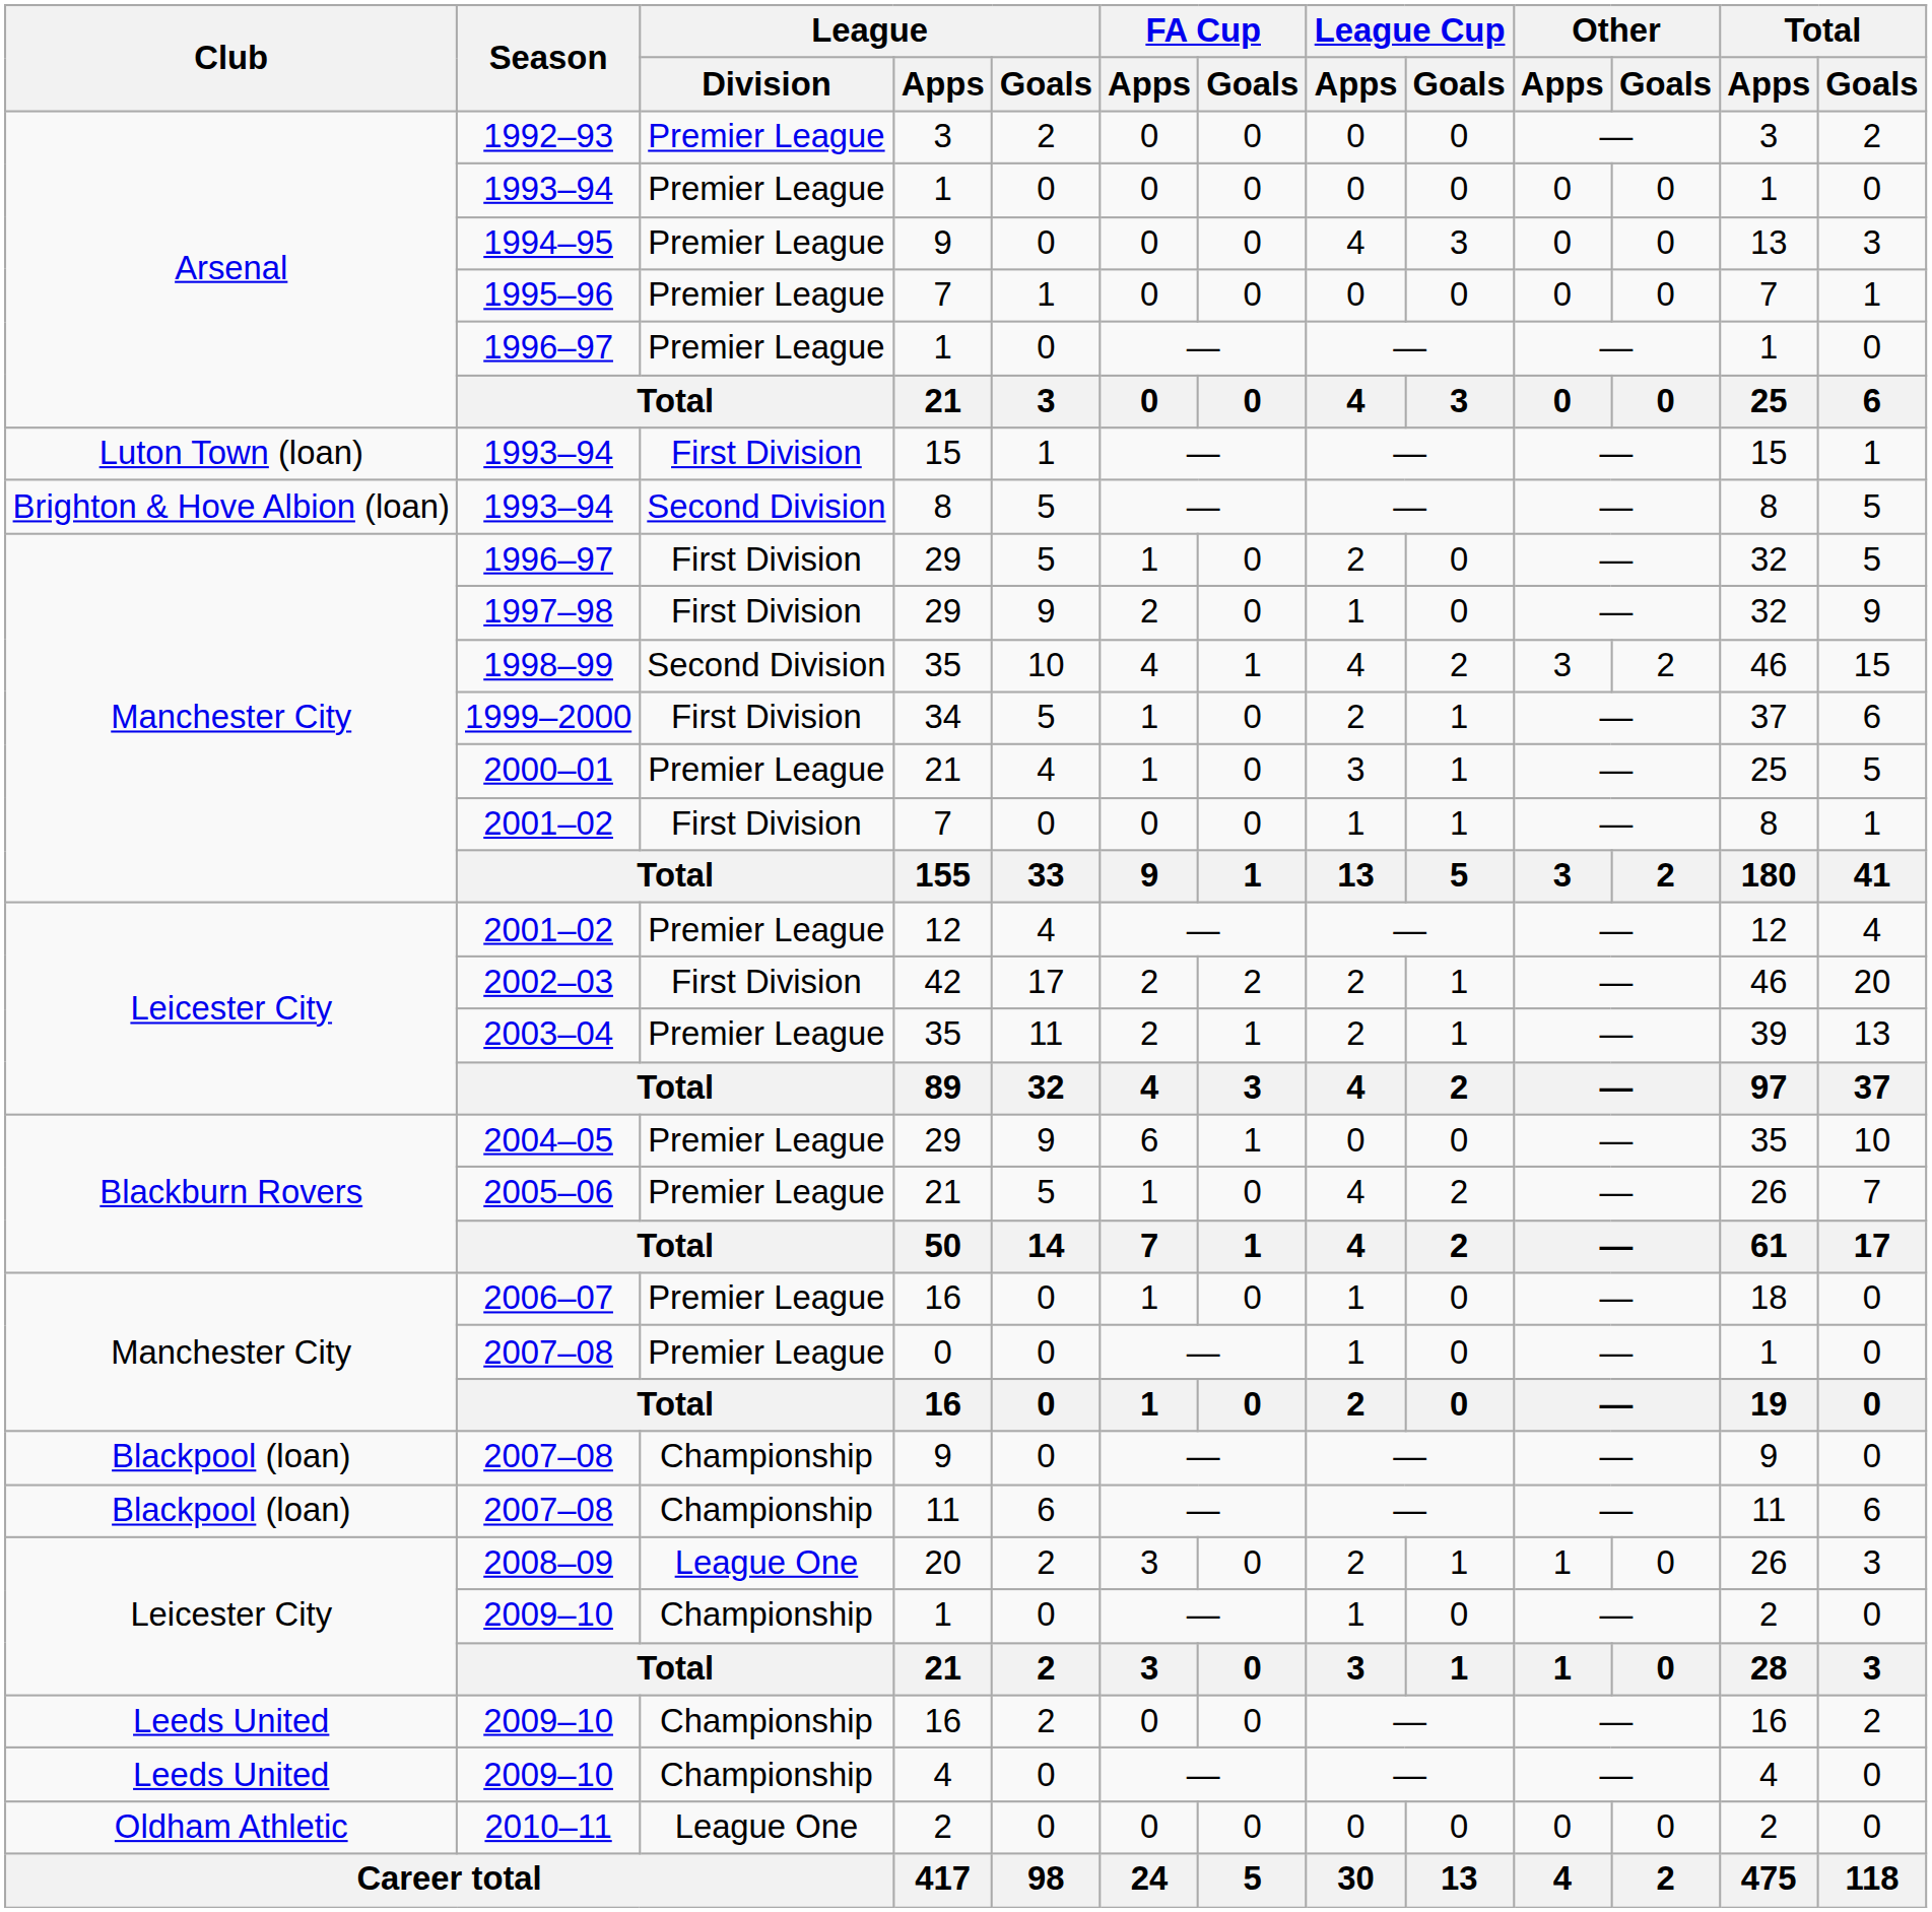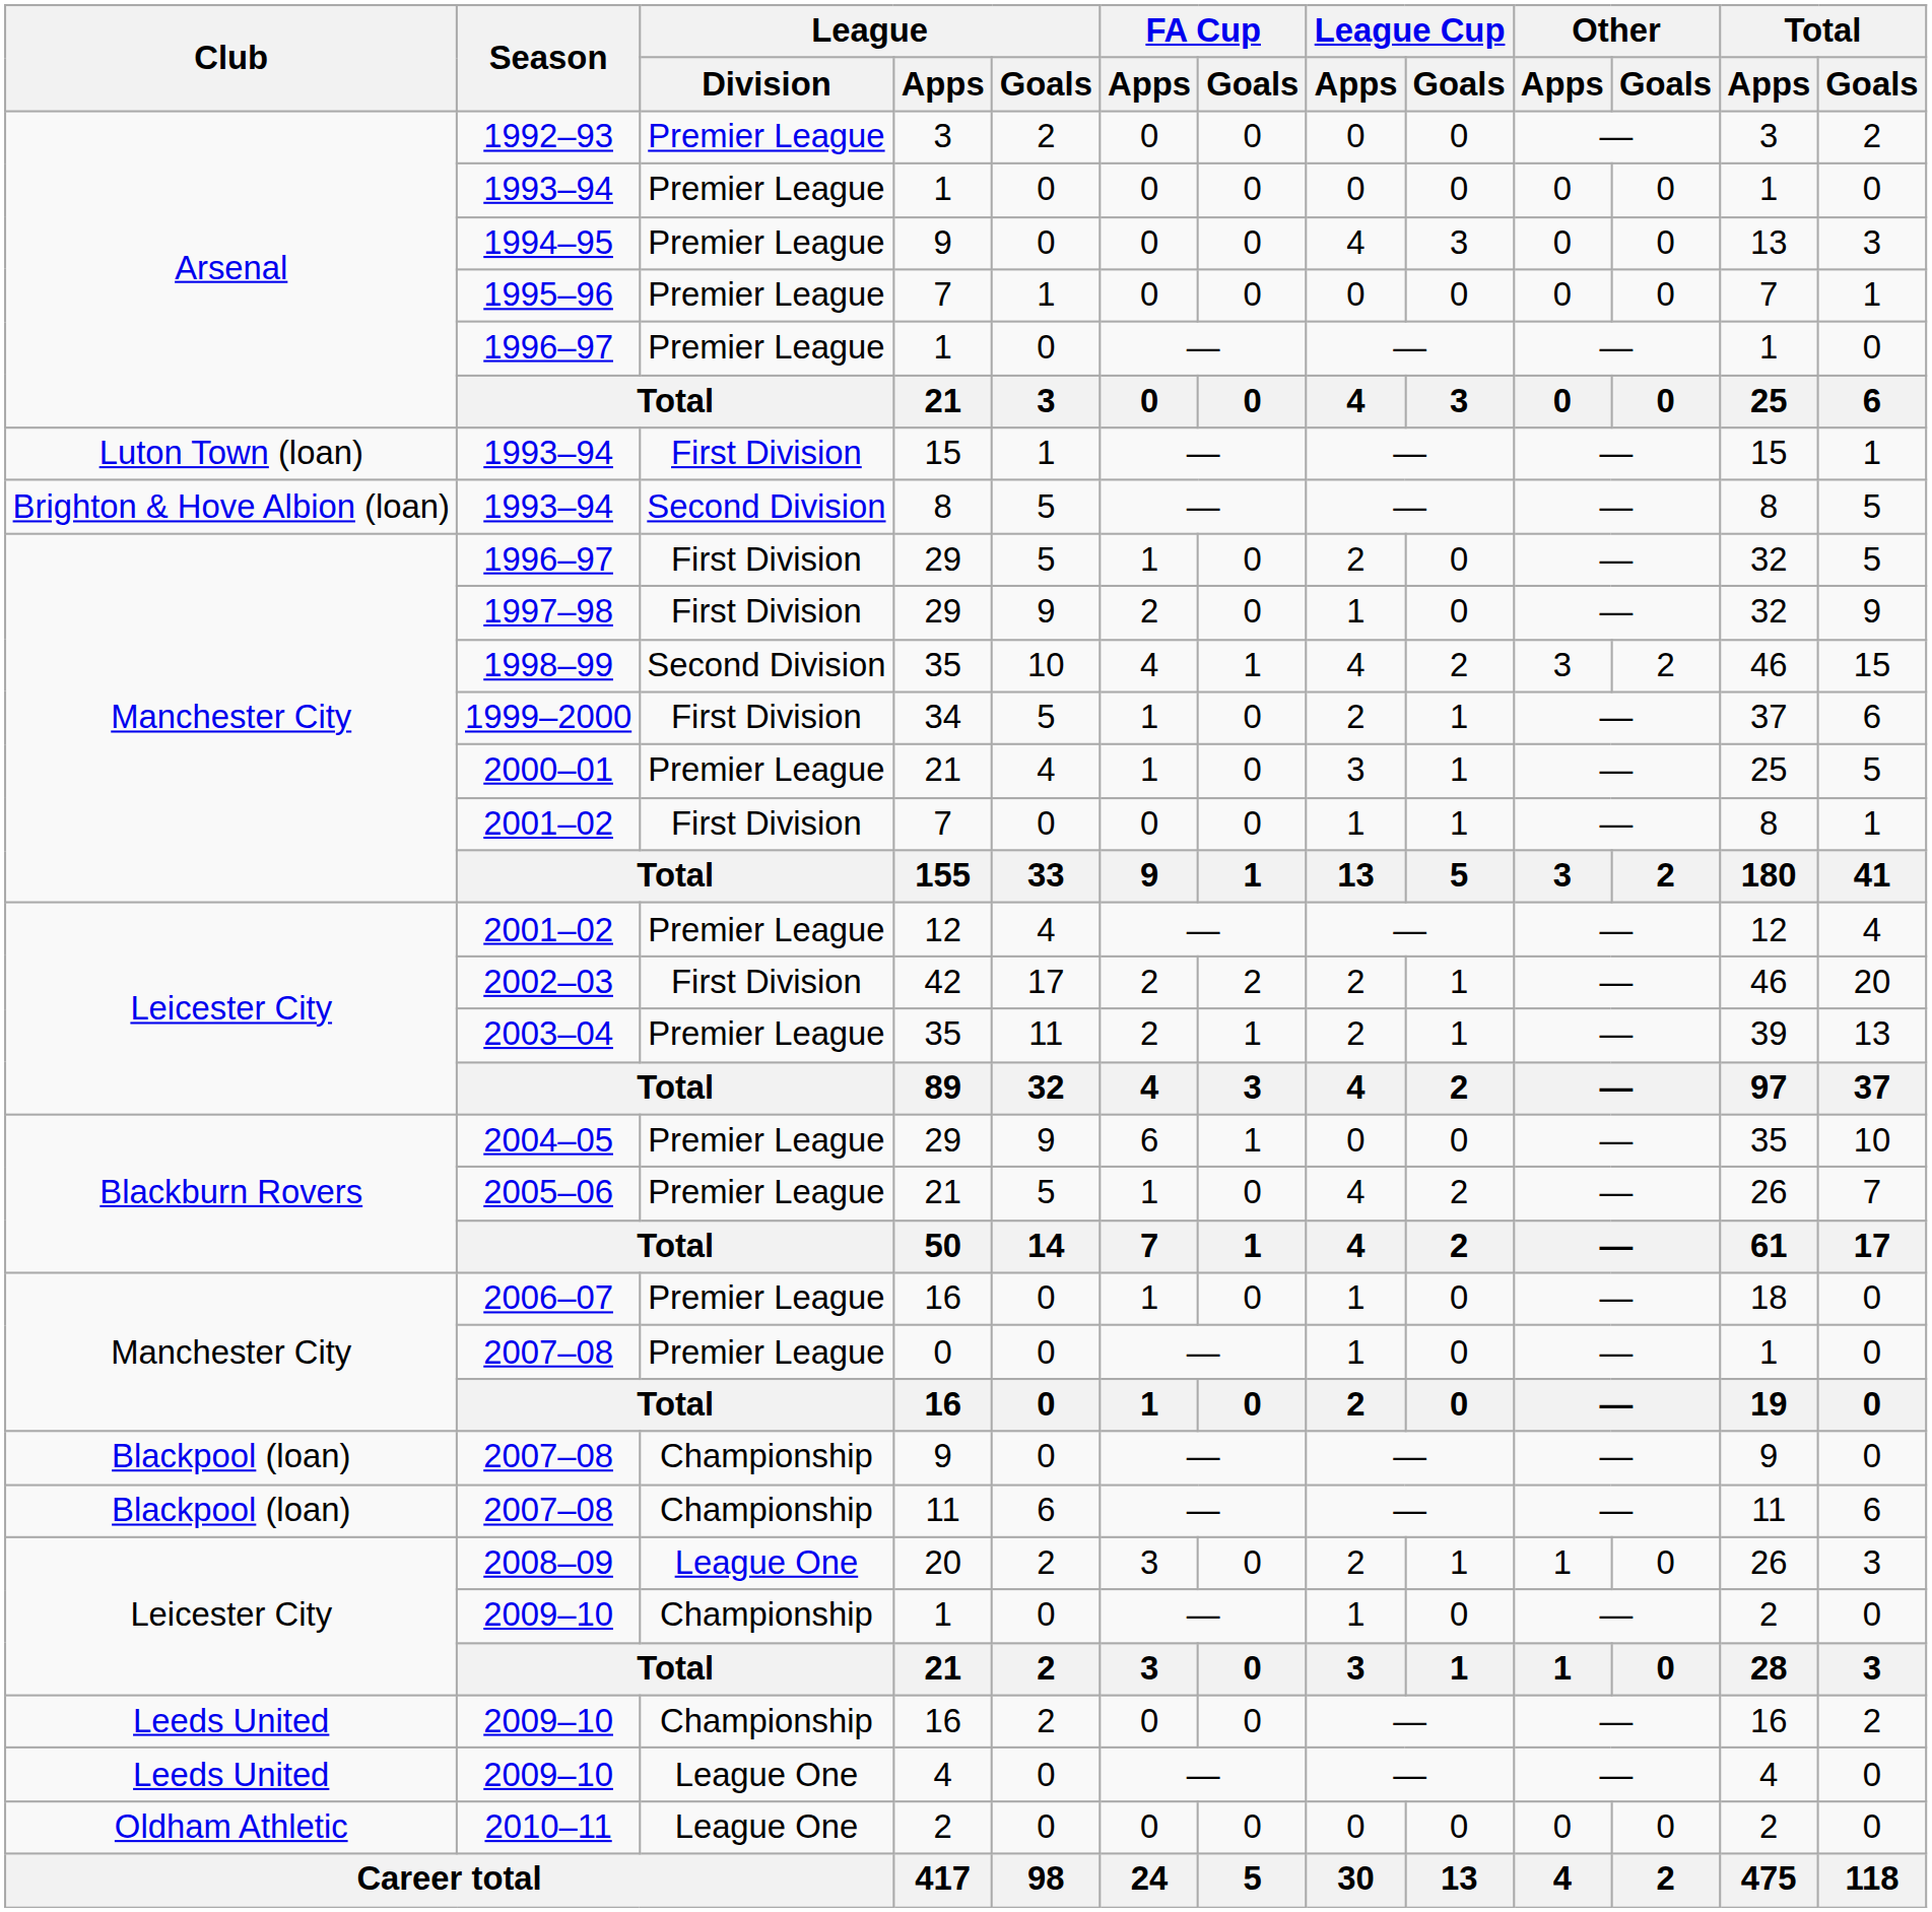 <table class="wikitable" style="text-align:center">
 <tr>
 <th scope="col" rowspan="2">Club</th>
 <th scope="col" rowspan="2">Season</th>
 <th scope="colgroup" colspan="3">League</th>
 <th scope="colgroup" colspan="2"><a href='#'>FA Cup</a></th>
 <th scope="colgroup" colspan="2"><a href='#'>League Cup</a></th>
 <th scope="colgroup" colspan="2">Other</th>
 <th scope="colgroup" colspan="2">Total</th>
 </tr>
 <tr>
 <th scope="col">Division</th>
 <th scope="col">Apps</th>
 <th scope="col">Goals</th>
 <th scope="col">Apps</th>
 <th scope="col">Goals</th>
 <th scope="col">Apps</th>
 <th scope="col">Goals</th>
 <th scope="col">Apps</th>
 <th scope="col">Goals</th>
 <th scope="col">Apps</th>
 <th scope="col">Goals</th>
 </tr>
 <tr>
 <td scope="rowgroup" rowspan="6"><a href='#'>Arsenal</a></td>
 <td scope="row"><a href='#'>1992–93</a></td>
 <td><a href='#'>Premier League</a></td>
 <td>3</td>
 <td>2</td>
 <td>0</td>
 <td>0</td>
 <td>0</td>
 <td>0</td>
 <td colspan="2">—</td>
 <td>3</td>
 <td>2</td>
 </tr>
 <tr>
 <td scope="row"><a href='#'>1993–94</a></td>
 <td>Premier League</td>
 <td>1</td>
 <td>0</td>
 <td>0</td>
 <td>0</td>
 <td>0</td>
 <td>0</td>
 <td>0</td>
 <td>0</td>
 <td>1</td>
 <td>0</td>
 </tr>
 <tr>
 <td scope="row"><a href='#'>1994–95</a></td>
 <td>Premier League</td>
 <td>9</td>
 <td>0</td>
 <td>0</td>
 <td>0</td>
 <td>4</td>
 <td>3</td>
 <td>0</td>
 <td>0</td>
 <td>13</td>
 <td>3</td>
 </tr>
 <tr>
 <td scope="row"><a href='#'>1995–96</a></td>
 <td>Premier League</td>
 <td>7</td>
 <td>1</td>
 <td>0</td>
 <td>0</td>
 <td>0</td>
 <td>0</td>
 <td>0</td>
 <td>0</td>
 <td>7</td>
 <td>1</td>
 </tr>
 <tr>
 <td scope="row"><a href='#'>1996–97</a></td>
 <td>Premier League</td>
 <td>1</td>
 <td>0</td>
 <td colspan="2">—</td>
 <td colspan="2">—</td>
 <td colspan="2">—</td>
 <td>1</td>
 <td>0</td>
 </tr>
 <tr>
 <th scope="row"  colspan="2">Total</th>
 <th>21</th>
 <th>3</th>
 <th>0</th>
 <th>0</th>
 <th>4</th>
 <th>3</th>
 <th>0</th>
 <th>0</th>
 <th>25</th>
 <th>6</th>
 </tr>
 <tr>
 <td scope="row"><a href='#'>Luton Town</a> (loan)</td>
 <td><a href='#'>1993–94</a></td>
 <td><a href='#'>First Division</a></td>
 <td>15</td>
 <td>1</td>
 <td colspan="2">—</td>
 <td colspan="2">—</td>
 <td colspan="2">—</td>
 <td>15</td>
 <td>1</td>
 </tr>
 <tr>
 <td scope="row"><a href='#'>Brighton & Hove Albion</a> (loan)</td>
 <td><a href='#'>1993–94</a></td>
 <td><a href='#'>Second Division</a></td>
 <td>8</td>
 <td>5</td>
 <td colspan="2">—</td>
 <td colspan="2">—</td>
 <td colspan="2">—</td>
 <td>8</td>
 <td>5</td>
 </tr>
 <tr>
 <td scope="rowgroup" rowspan="7"><a href='#'>Manchester City</a></td>
 <td scope="row"><a href='#'>1996–97</a></td>
 <td>First Division</td>
 <td>29</td>
 <td>5</td>
 <td>1</td>
 <td>0</td>
 <td>2</td>
 <td>0</td>
 <td colspan="2">—</td>
 <td>32</td>
 <td>5</td>
 </tr>
 <tr>
 <td scope="row"><a href='#'>1997–98</a></td>
 <td>First Division</td>
 <td>29</td>
 <td>9</td>
 <td>2</td>
 <td>0</td>
 <td>1</td>
 <td>0</td>
 <td colspan="2">—</td>
 <td>32</td>
 <td>9</td>
 </tr>
 <tr>
 <td scope="row"><a href='#'>1998–99</a></td>
 <td>Second Division</td>
 <td>35</td>
 <td>10</td>
 <td>4</td>
 <td>1</td>
 <td>4</td>
 <td>2</td>
 <td>3</td>
 <td>2</td>
 <td>46</td>
 <td>15</td>
 </tr>
 <tr>
 <td scope="row"><a href='#'>1999–2000</a></td>
 <td>First Division</td>
 <td>34</td>
 <td>5</td>
 <td>1</td>
 <td>0</td>
 <td>2</td>
 <td>1</td>
 <td colspan="2">—</td>
 <td>37</td>
 <td>6</td>
 </tr>
 <tr>
 <td scope="row"><a href='#'>2000–01</a></td>
 <td>Premier League</td>
 <td>21</td>
 <td>4</td>
 <td>1</td>
 <td>0</td>
 <td>3</td>
 <td>1</td>
 <td colspan="2">—</td>
 <td>25</td>
 <td>5</td>
 </tr>
 <tr>
 <td scope="row"><a href='#'>2001–02</a></td>
 <td>First Division</td>
 <td>7</td>
 <td>0</td>
 <td>0</td>
 <td>0</td>
 <td>1</td>
 <td>1</td>
 <td colspan="2">—</td>
 <td>8</td>
 <td>1</td>
 </tr>
 <tr>
 <th scope="row"  colspan="2">Total</th>
 <th>155</th>
 <th>33</th>
 <th>9</th>
 <th>1</th>
 <th>13</th>
 <th>5</th>
 <th>3</th>
 <th>2</th>
 <th>180</th>
 <th>41</th>
 </tr>
 <tr>
 <td scope="rowgroup" rowspan="4"><a href='#'>Leicester City</a></td>
 <td scope="row"><a href='#'>2001–02</a></td>
 <td>Premier League</td>
 <td>12</td>
 <td>4</td>
 <td colspan="2">—</td>
 <td colspan="2">—</td>
 <td colspan="2">—</td>
 <td>12</td>
 <td>4</td>
 </tr>
 <tr>
 <td scope="row"><a href='#'>2002–03</a></td>
 <td>First Division</td>
 <td>42</td>
 <td>17</td>
 <td>2</td>
 <td>2</td>
 <td>2</td>
 <td>1</td>
 <td colspan="2">—</td>
 <td>46</td>
 <td>20</td>
 </tr>
 <tr>
 <td scope="row"><a href='#'>2003–04</a></td>
 <td>Premier League</td>
 <td>35</td>
 <td>11</td>
 <td>2</td>
 <td>1</td>
 <td>2</td>
 <td>1</td>
 <td colspan="2">—</td>
 <td>39</td>
 <td>13</td>
 </tr>
 <tr>
 <th scope="row" colspan="2">Total</th>
 <th>89</th>
 <th>32</th>
 <th>4</th>
 <th>3</th>
 <th>4</th>
 <th>2</th>
 <th colspan="2">—</th>
 <th>97</th>
 <th>37</th>
 </tr>
 <tr>
 <td scope="rowgroup"  rowspan="3"><a href='#'>Blackburn Rovers</a></td>
 <td scope="row"><a href='#'>2004–05</a></td>
 <td>Premier League</td>
 <td>29</td>
 <td>9</td>
 <td>6</td>
 <td>1</td>
 <td>0</td>
 <td>0</td>
 <td colspan="2">—</td>
 <td>35</td>
 <td>10</td>
 </tr>
 <tr>
 <td scope="row"><a href='#'>2005–06</a></td>
 <td>Premier League</td>
 <td>21</td>
 <td>5</td>
 <td>1</td>
 <td>0</td>
 <td>4</td>
 <td>2</td>
 <td colspan="2">—</td>
 <td>26</td>
 <td>7</td>
 </tr>
 <tr>
 <th scope="row"  colspan="2">Total</th>
 <th>50</th>
 <th>14</th>
 <th>7</th>
 <th>1</th>
 <th>4</th>
 <th>2</th>
 <th colspan="2">—</th>
 <th>61</th>
 <th>17</th>
 </tr>
 <tr>
 <td scope="rowgroup"  rowspan="3">Manchester City</td>
 <td scope="row"><a href='#'>2006–07</a></td>
 <td>Premier League</td>
 <td>16</td>
 <td>0</td>
 <td>1</td>
 <td>0</td>
 <td>1</td>
 <td>0</td>
 <td colspan="2">—</td>
 <td>18</td>
 <td>0</td>
 </tr>
 <tr>
 <td scope="row"><a href='#'>2007–08</a></td>
 <td>Premier League</td>
 <td>0</td>
 <td>0</td>
 <td colspan="2">—</td>
 <td>1</td>
 <td>0</td>
 <td colspan="2">—</td>
 <td>1</td>
 <td>0</td>
 </tr>
 <tr>
 <th scope="row" colspan="2">Total</th>
 <th>16</th>
 <th>0</th>
 <th>1</th>
 <th>0</th>
 <th>2</th>
 <th>0</th>
 <th colspan="2">—</th>
 <th>19</th>
 <th>0</th>
 </tr>
 <tr>
 <td scope="row"><a href='#'>Blackpool</a> (loan)</td>
 <td><a href='#'>2007–08</a></td>
 <td>Championship</td>
 <td>9</td>
 <td>0</td>
 <td colspan="2">—</td>
 <td colspan="2">—</td>
 <td colspan="2">—</td>
 <td>9</td>
 <td>0</td>
 </tr>
 <tr>
 <td scope="row"><a href='#'>Blackpool</a> (loan)</td>
 <td><a href='#'>2007–08</a></td>
 <td>Championship</td>
 <td>11</td>
 <td>6</td>
 <td colspan="2">—</td>
 <td colspan="2">—</td>
 <td colspan="2">—</td>
 <td>11</td>
 <td>6</td>
 </tr>
 <tr>
 <td scope="rowgroup" rowspan="3">Leicester City</td>
 <td scope="row"><a href='#'>2008–09</a></td>
 <td><a href='#'>League One</a></td>
 <td>20</td>
 <td>2</td>
 <td>3</td>
 <td>0</td>
 <td>2</td>
 <td>1</td>
 <td>1</td>
 <td>0</td>
 <td>26</td>
 <td>3</td>
 </tr>
 <tr>
 <td scope="row"><a href='#'>2009–10</a></td>
 <td>Championship</td>
 <td>1</td>
 <td>0</td>
 <td colspan="2">—</td>
 <td>1</td>
 <td>0</td>
 <td colspan="2">—</td>
 <td>2</td>
 <td>0</td>
 </tr>
 <tr>
 <th scope="row" colspan="2">Total</th>
 <th>21</th>
 <th>2</th>
 <th>3</th>
 <th>0</th>
 <th>3</th>
 <th>1</th>
 <th>1</th>
 <th>0</th>
 <th>28</th>
 <th>3</th>
 </tr>
 <tr>
 <td scope="row"><a href='#'>Leeds United</a></td>
 <td><a href='#'>2009–10</a></td>
 <td>Championship</td>
 <td>16</td>
 <td>2</td>
 <td>0</td>
 <td>0</td>
 <td colspan="2">—</td>
 <td colspan="2">—</td>
 <td>16</td>
 <td>2</td>
 </tr>
 <tr>
 <td scope="row"><a href='#'>Leeds United</a></td>
 <td><a href='#'>2009–10</a></td>
-<td>Championship</td>
+<td>League One</td>
 <td>4</td>
 <td>0</td>
 <td colspan="2">—</td>
 <td colspan="2">—</td>
 <td colspan="2">—</td>
 <td>4</td>
 <td>0</td>
 </tr>
 <tr>
 <td scope="row"><a href='#'>Oldham Athletic</a></td>
 <td><a href='#'>2010–11</a></td>
 <td>League One</td>
 <td>2</td>
 <td>0</td>
 <td>0</td>
 <td>0</td>
 <td>0</td>
 <td>0</td>
 <td>0</td>
 <td>0</td>
 <td>2</td>
 <td>0</td>
 </tr>
 <tr>
 <th scope="row" colspan="3">Career total</th>
 <th>417</th>
 <th>98</th>
 <th>24</th>
 <th>5</th>
 <th>30</th>
 <th>13</th>
 <th>4</th>
 <th>2</th>
 <th>475</th>
 <th>118</th>
 </tr>
 </table>
